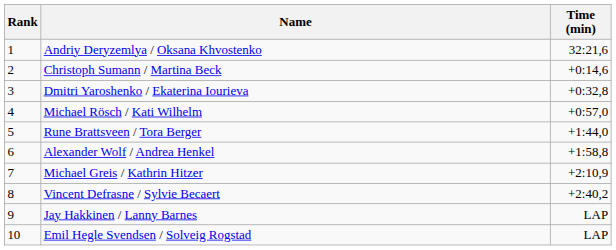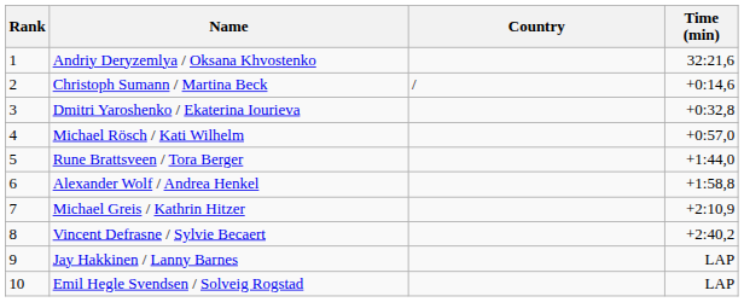 <table class="wikitable" style="width:750px; margin-top:0;">
 <tr class="hintergrundfarbe5">
 <th width="5%">Rank</th>
 <th>Name</th>
+<th width="35%">Country</th>
 <th width="10%">Time (min)</th>
 </tr>
 <tr>
 <td>1</td>
 <td><a href='#'>Andriy Deryzemlya</a> / <a href='#'>Oksana Khvostenko</a></td>
+<td></td>
 <td align="right">32:21,6</td>
 </tr>
 <tr>
 <td>2</td>
 <td><a href='#'>Christoph Sumann</a> / <a href='#'>Martina Beck</a></td>
+<td> / </td>
 <td align="right">+0:14,6</td>
 </tr>
 <tr>
 <td>3</td>
 <td><a href='#'>Dmitri Yaroshenko</a> / <a href='#'>Ekaterina Iourieva</a></td>
+<td></td>
 <td align="right">+0:32,8</td>
 </tr>
 <tr>
 <td>4</td>
 <td><a href='#'>Michael Rösch</a> / <a href='#'>Kati Wilhelm</a></td>
+<td></td>
 <td align="right">+0:57,0</td>
 </tr>
 <tr>
 <td>5</td>
 <td><a href='#'>Rune Brattsveen</a> / <a href='#'>Tora Berger</a></td>
+<td></td>
 <td align="right">+1:44,0</td>
 </tr>
 <tr>
 <td>6</td>
 <td><a href='#'>Alexander Wolf</a> / <a href='#'>Andrea Henkel</a></td>
+<td></td>
 <td align="right">+1:58,8</td>
 </tr>
 <tr>
 <td>7</td>
 <td><a href='#'>Michael Greis</a> / <a href='#'>Kathrin Hitzer</a></td>
+<td></td>
 <td align="right">+2:10,9</td>
 </tr>
 <tr>
 <td>8</td>
 <td><a href='#'>Vincent Defrasne</a> / <a href='#'>Sylvie Becaert</a></td>
+<td></td>
 <td align="right">+2:40,2</td>
 </tr>
 <tr>
 <td>9</td>
 <td><a href='#'>Jay Hakkinen</a> / <a href='#'>Lanny Barnes</a></td>
+<td></td>
 <td align="right">LAP</td>
 </tr>
 <tr>
 <td>10</td>
 <td><a href='#'>Emil Hegle Svendsen</a> / <a href='#'>Solveig Rogstad</a></td>
+<td></td>
 <td align="right">LAP</td>
 </tr>
 </table>
